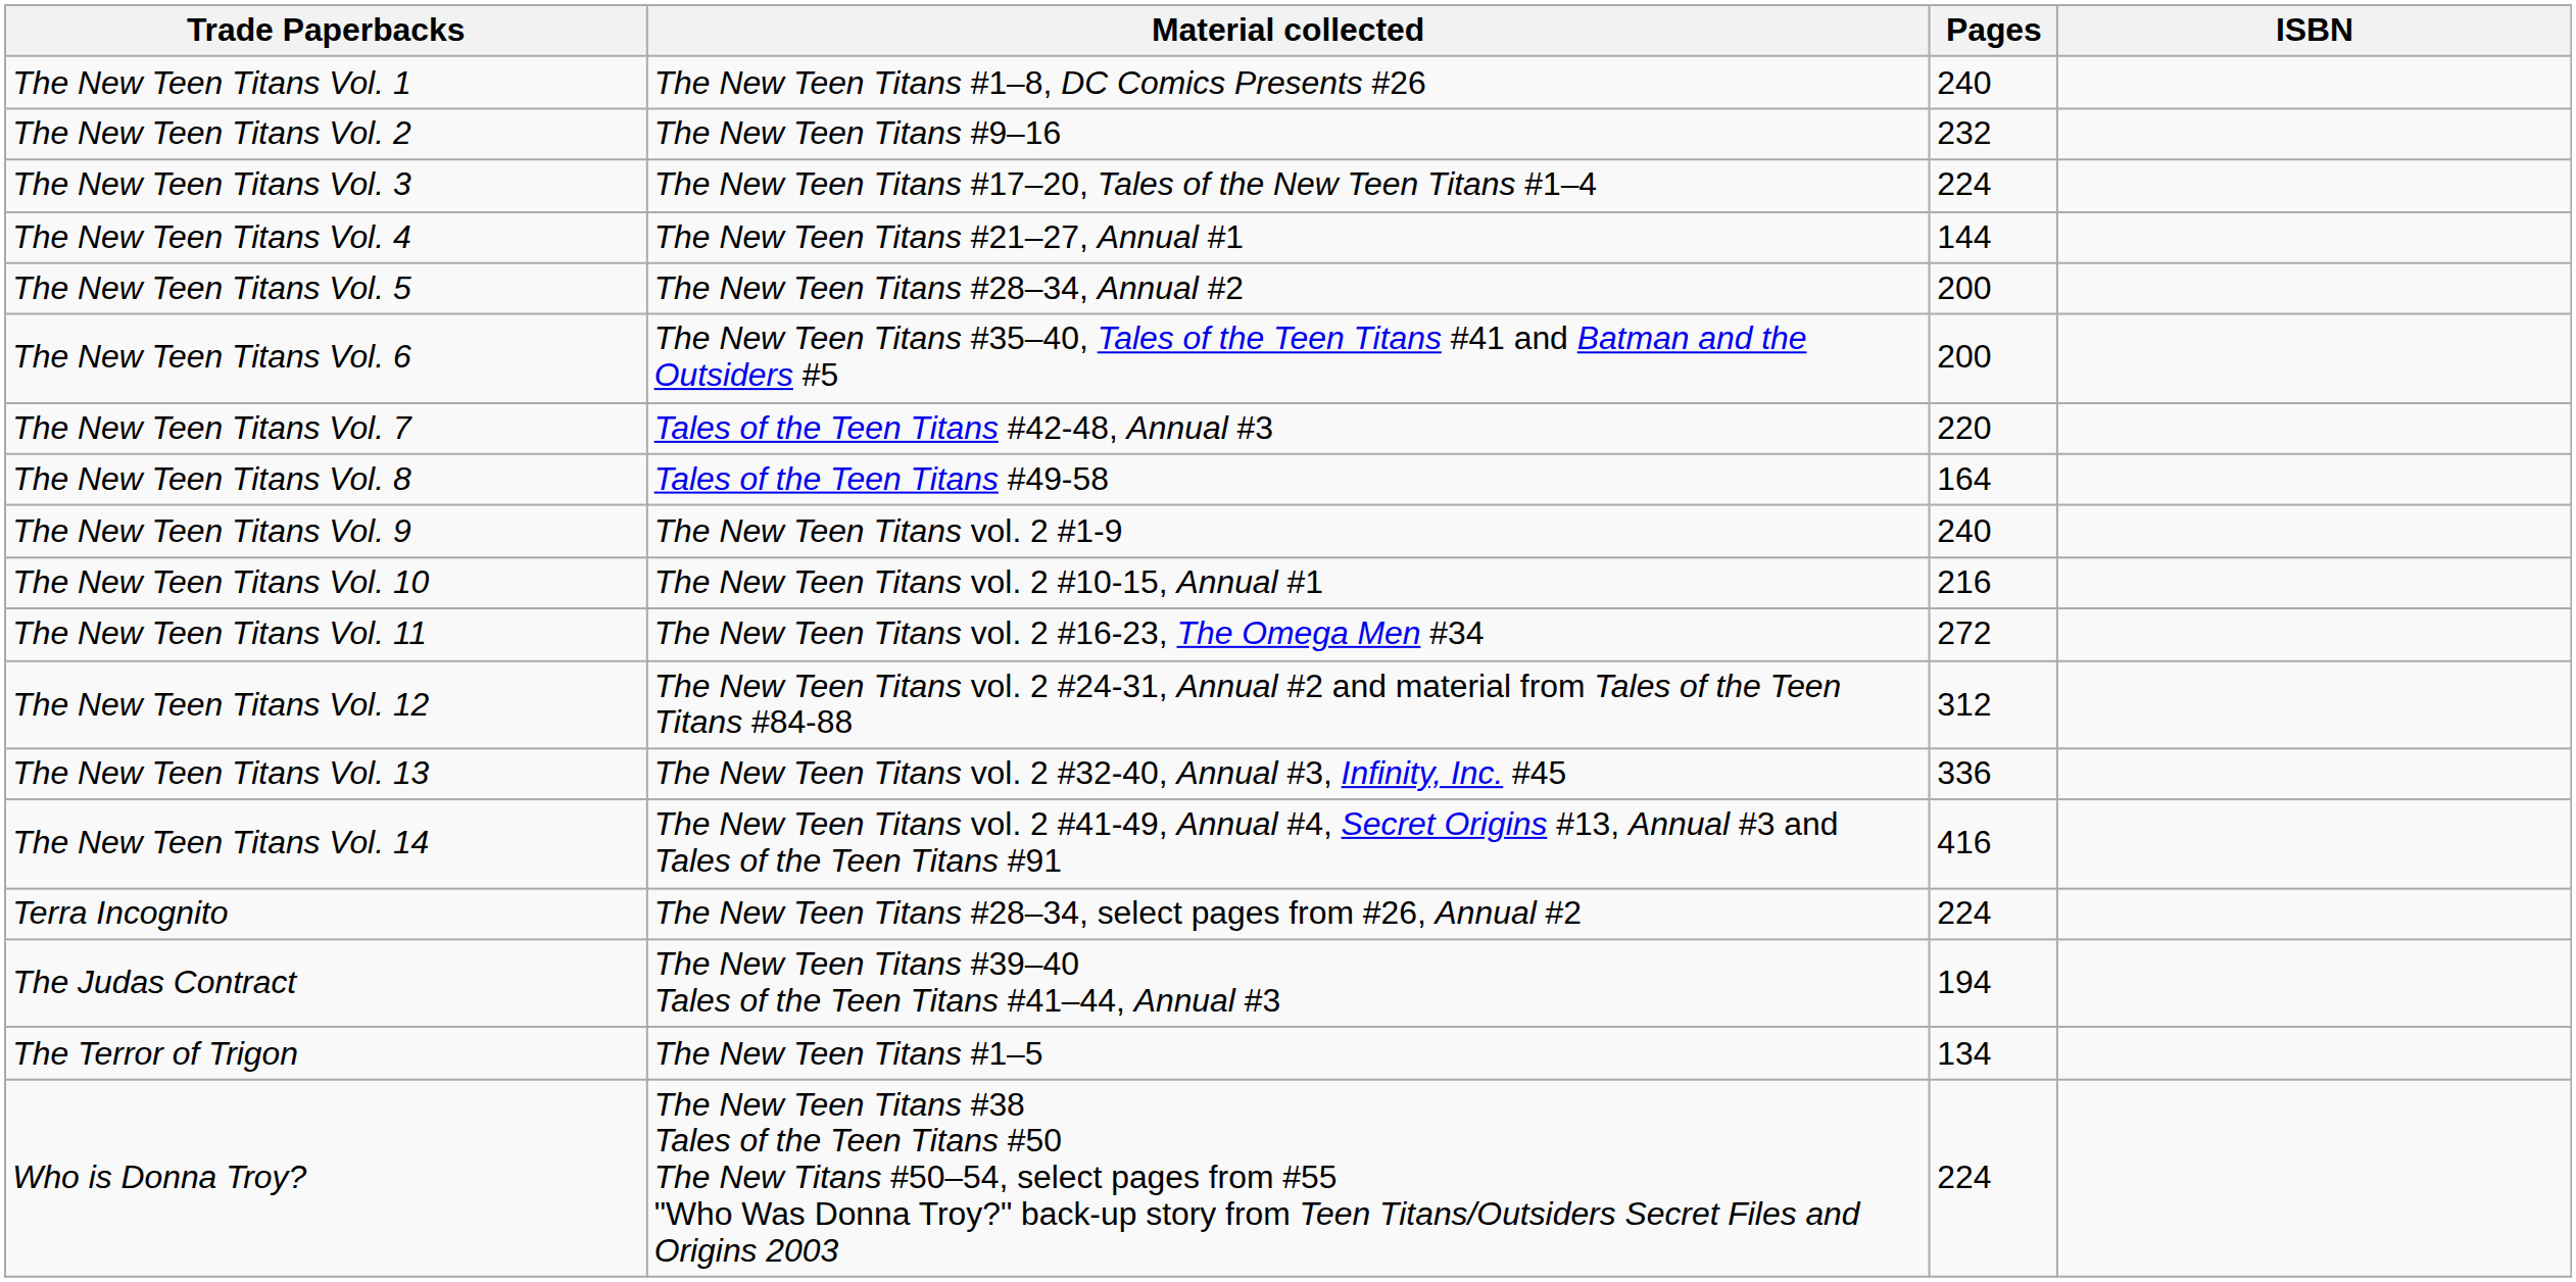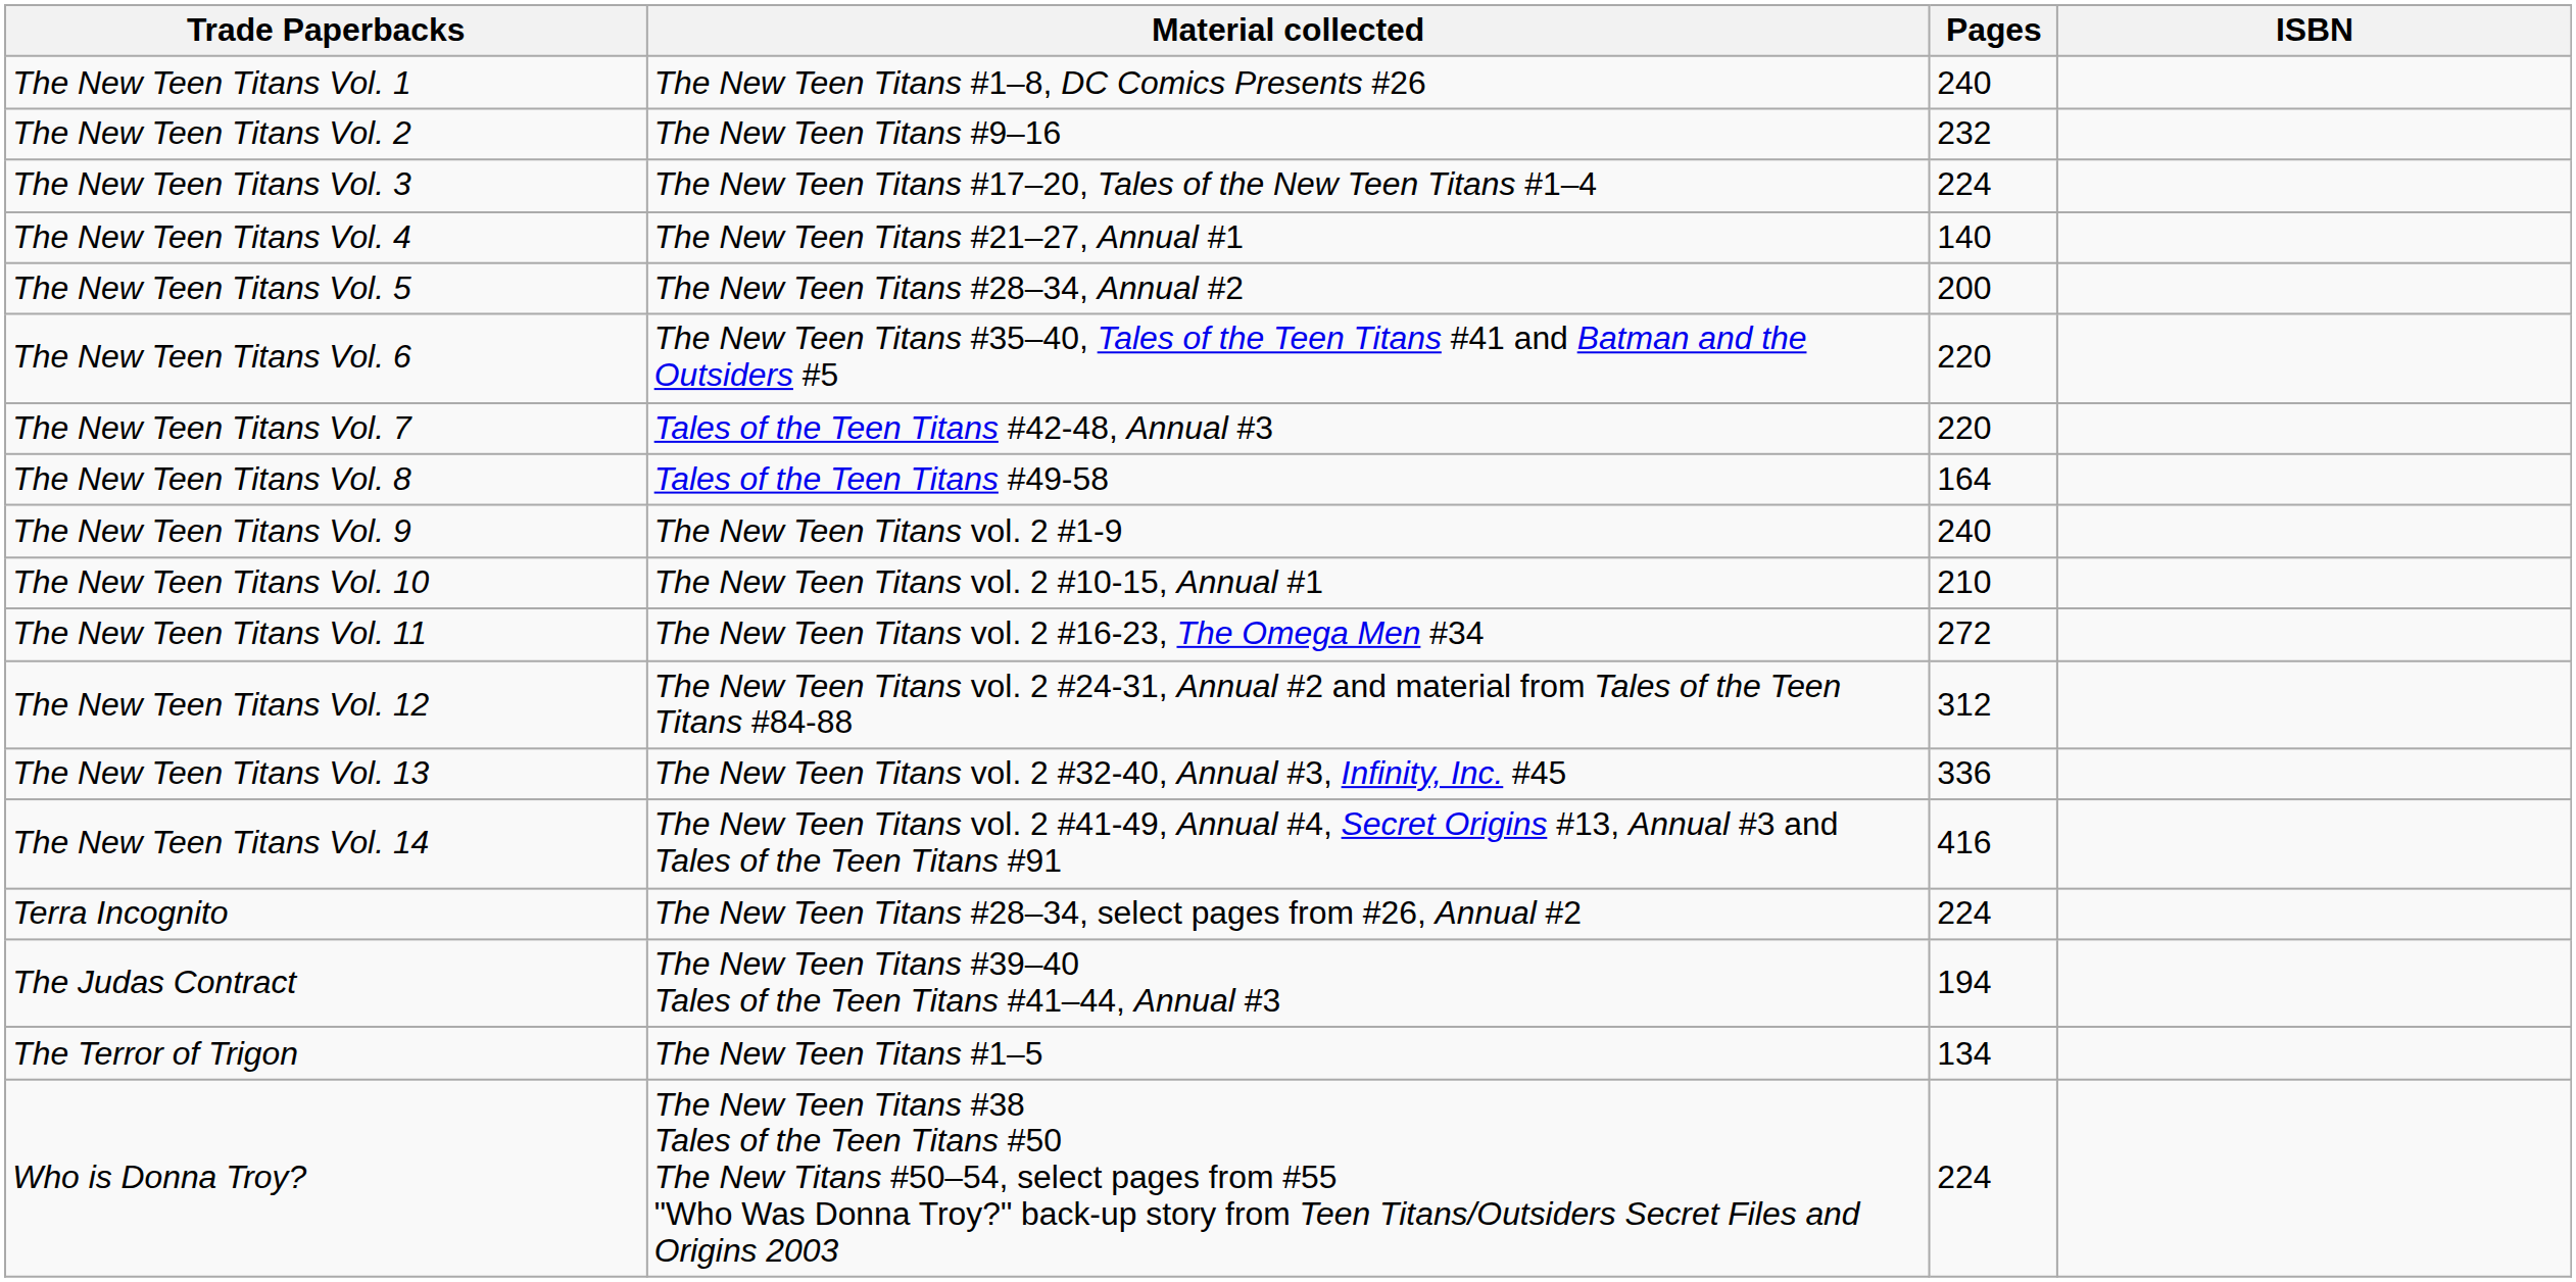 <table class="wikitable" style="width:100%;">
 <tr>
 <th style="width:25%;">Trade Paperbacks</th>
 <th style="width:50%;">Material collected</th>
 <th width=5%>Pages</th>
 <th style="width:20%;">ISBN</th>
 </tr>
 <tr>
 <td><em>The New Teen Titans Vol. 1</em></td>
 <td><em>The New Teen Titans</em> #1–8, <em>DC Comics Presents</em> #26</td>
 <td>240</td>
 <td></td>
 </tr>
 <tr>
 <td><em>The New Teen Titans Vol. 2</em></td>
 <td><em>The New Teen Titans</em> #9–16</td>
 <td>232</td>
 <td></td>
 </tr>
 <tr>
 <td><em>The New Teen Titans Vol. 3</em></td>
 <td><em>The New Teen Titans</em> #17–20, <em>Tales of the New Teen Titans</em> #1–4</td>
 <td>224</td>
 <td></td>
 </tr>
 <tr>
 <td><em>The New Teen Titans Vol. 4</em></td>
 <td><em>The New Teen Titans</em> #21–27, <em>Annual</em> #1</td>
-<td>144</td>
+<td>140</td>
 <td></td>
 </tr>
 <tr>
 <td><em>The New Teen Titans Vol. 5</em></td>
 <td><em>The New Teen Titans</em> #28–34, <em>Annual</em> #2</td>
 <td>200</td>
 <td></td>
 </tr>
 <tr>
 <td><em>The New Teen Titans Vol. 6</em></td>
 <td><em>The New Teen Titans</em> #35–40, <em><a href='#'>Tales of the Teen Titans</a></em> #41 and <em><a href='#'>Batman and the Outsiders</a></em> #5</td>
-<td>200</td>
+<td>220</td>
 <td></td>
 </tr>
 <tr>
 <td><em>The New Teen Titans Vol. 7</em></td>
 <td><em><a href='#'>Tales of the Teen Titans</a></em> #42-48, <em>Annual</em> #3</td>
 <td>220</td>
 <td></td>
 </tr>
 <tr>
 <td><em>The New Teen Titans Vol. 8</em></td>
 <td><em><a href='#'>Tales of the Teen Titans</a></em> #49-58</td>
 <td>164</td>
 <td></td>
 </tr>
 <tr>
 <td><em>The New Teen Titans Vol. 9</em></td>
 <td><em>The New Teen Titans</em> vol. 2 #1-9</td>
 <td>240</td>
 <td></td>
 </tr>
 <tr>
 <td><em>The New Teen Titans Vol. 10</em></td>
 <td><em>The New Teen Titans</em> vol. 2 #10-15, <em>Annual</em> #1</td>
-<td>216</td>
+<td>210</td>
 <td></td>
 </tr>
 <tr>
 <td><em>The New Teen Titans Vol. 11</em></td>
 <td><em>The New Teen Titans</em> vol. 2 #16-23, <em><a href='#'>The Omega Men</a></em> #34</td>
 <td>272</td>
 <td></td>
 </tr>
 <tr>
 <td><em>The New Teen Titans Vol. 12</em></td>
 <td><em>The New Teen Titans</em> vol. 2 #24-31, <em>Annual</em> #2 and material from <em>Tales of the Teen Titans</em> #84-88</td>
 <td>312</td>
 <td></td>
 </tr>
 <tr>
 <td><em>The New Teen Titans Vol. 13</em></td>
 <td><em>The New Teen Titans</em> vol. 2 #32-40, <em>Annual</em> #3, <em><a href='#'>Infinity, Inc.</a></em> #45</td>
 <td>336</td>
 <td></td>
 </tr>
 <tr>
 <td><em>The New Teen Titans Vol. 14</em></td>
 <td><em>The New Teen Titans</em> vol. 2 #41-49, <em>Annual</em> #4, <em><a href='#'>Secret Origins</a></em> #13, <em>Annual</em> #3 and <em>Tales of the Teen Titans</em> #91</td>
 <td>416</td>
 <td></td>
 </tr>
 <tr>
 <td><em>Terra Incognito</em></td>
 <td><em>The New Teen Titans</em> #28–34, select pages from #26, <em>Annual</em> #2</td>
 <td>224</td>
 <td></td>
 </tr>
 <tr>
 <td><em>The Judas Contract</em></td>
 <td><em>The New Teen Titans</em> #39–40<br><em>Tales of the Teen Titans</em> #41–44, <em>Annual</em> #3</td>
 <td>194</td>
 <td></td>
 </tr>
 <tr>
 <td><em>The Terror of Trigon</em></td>
 <td><em>The New Teen Titans</em> #1–5</td>
 <td>134</td>
 <td></td>
 </tr>
 <tr>
 <td><em>Who is Donna Troy?</em></td>
 <td><em>The New Teen Titans</em> #38<br><em>Tales of the Teen Titans</em> #50<br><em>The New Titans</em> #50–54, select pages from #55<br>"Who Was Donna Troy?" back-up story from <em>Teen Titans/Outsiders Secret Files and Origins 2003</em></td>
 <td>224</td>
 <td></td>
 </tr>
 </table>
